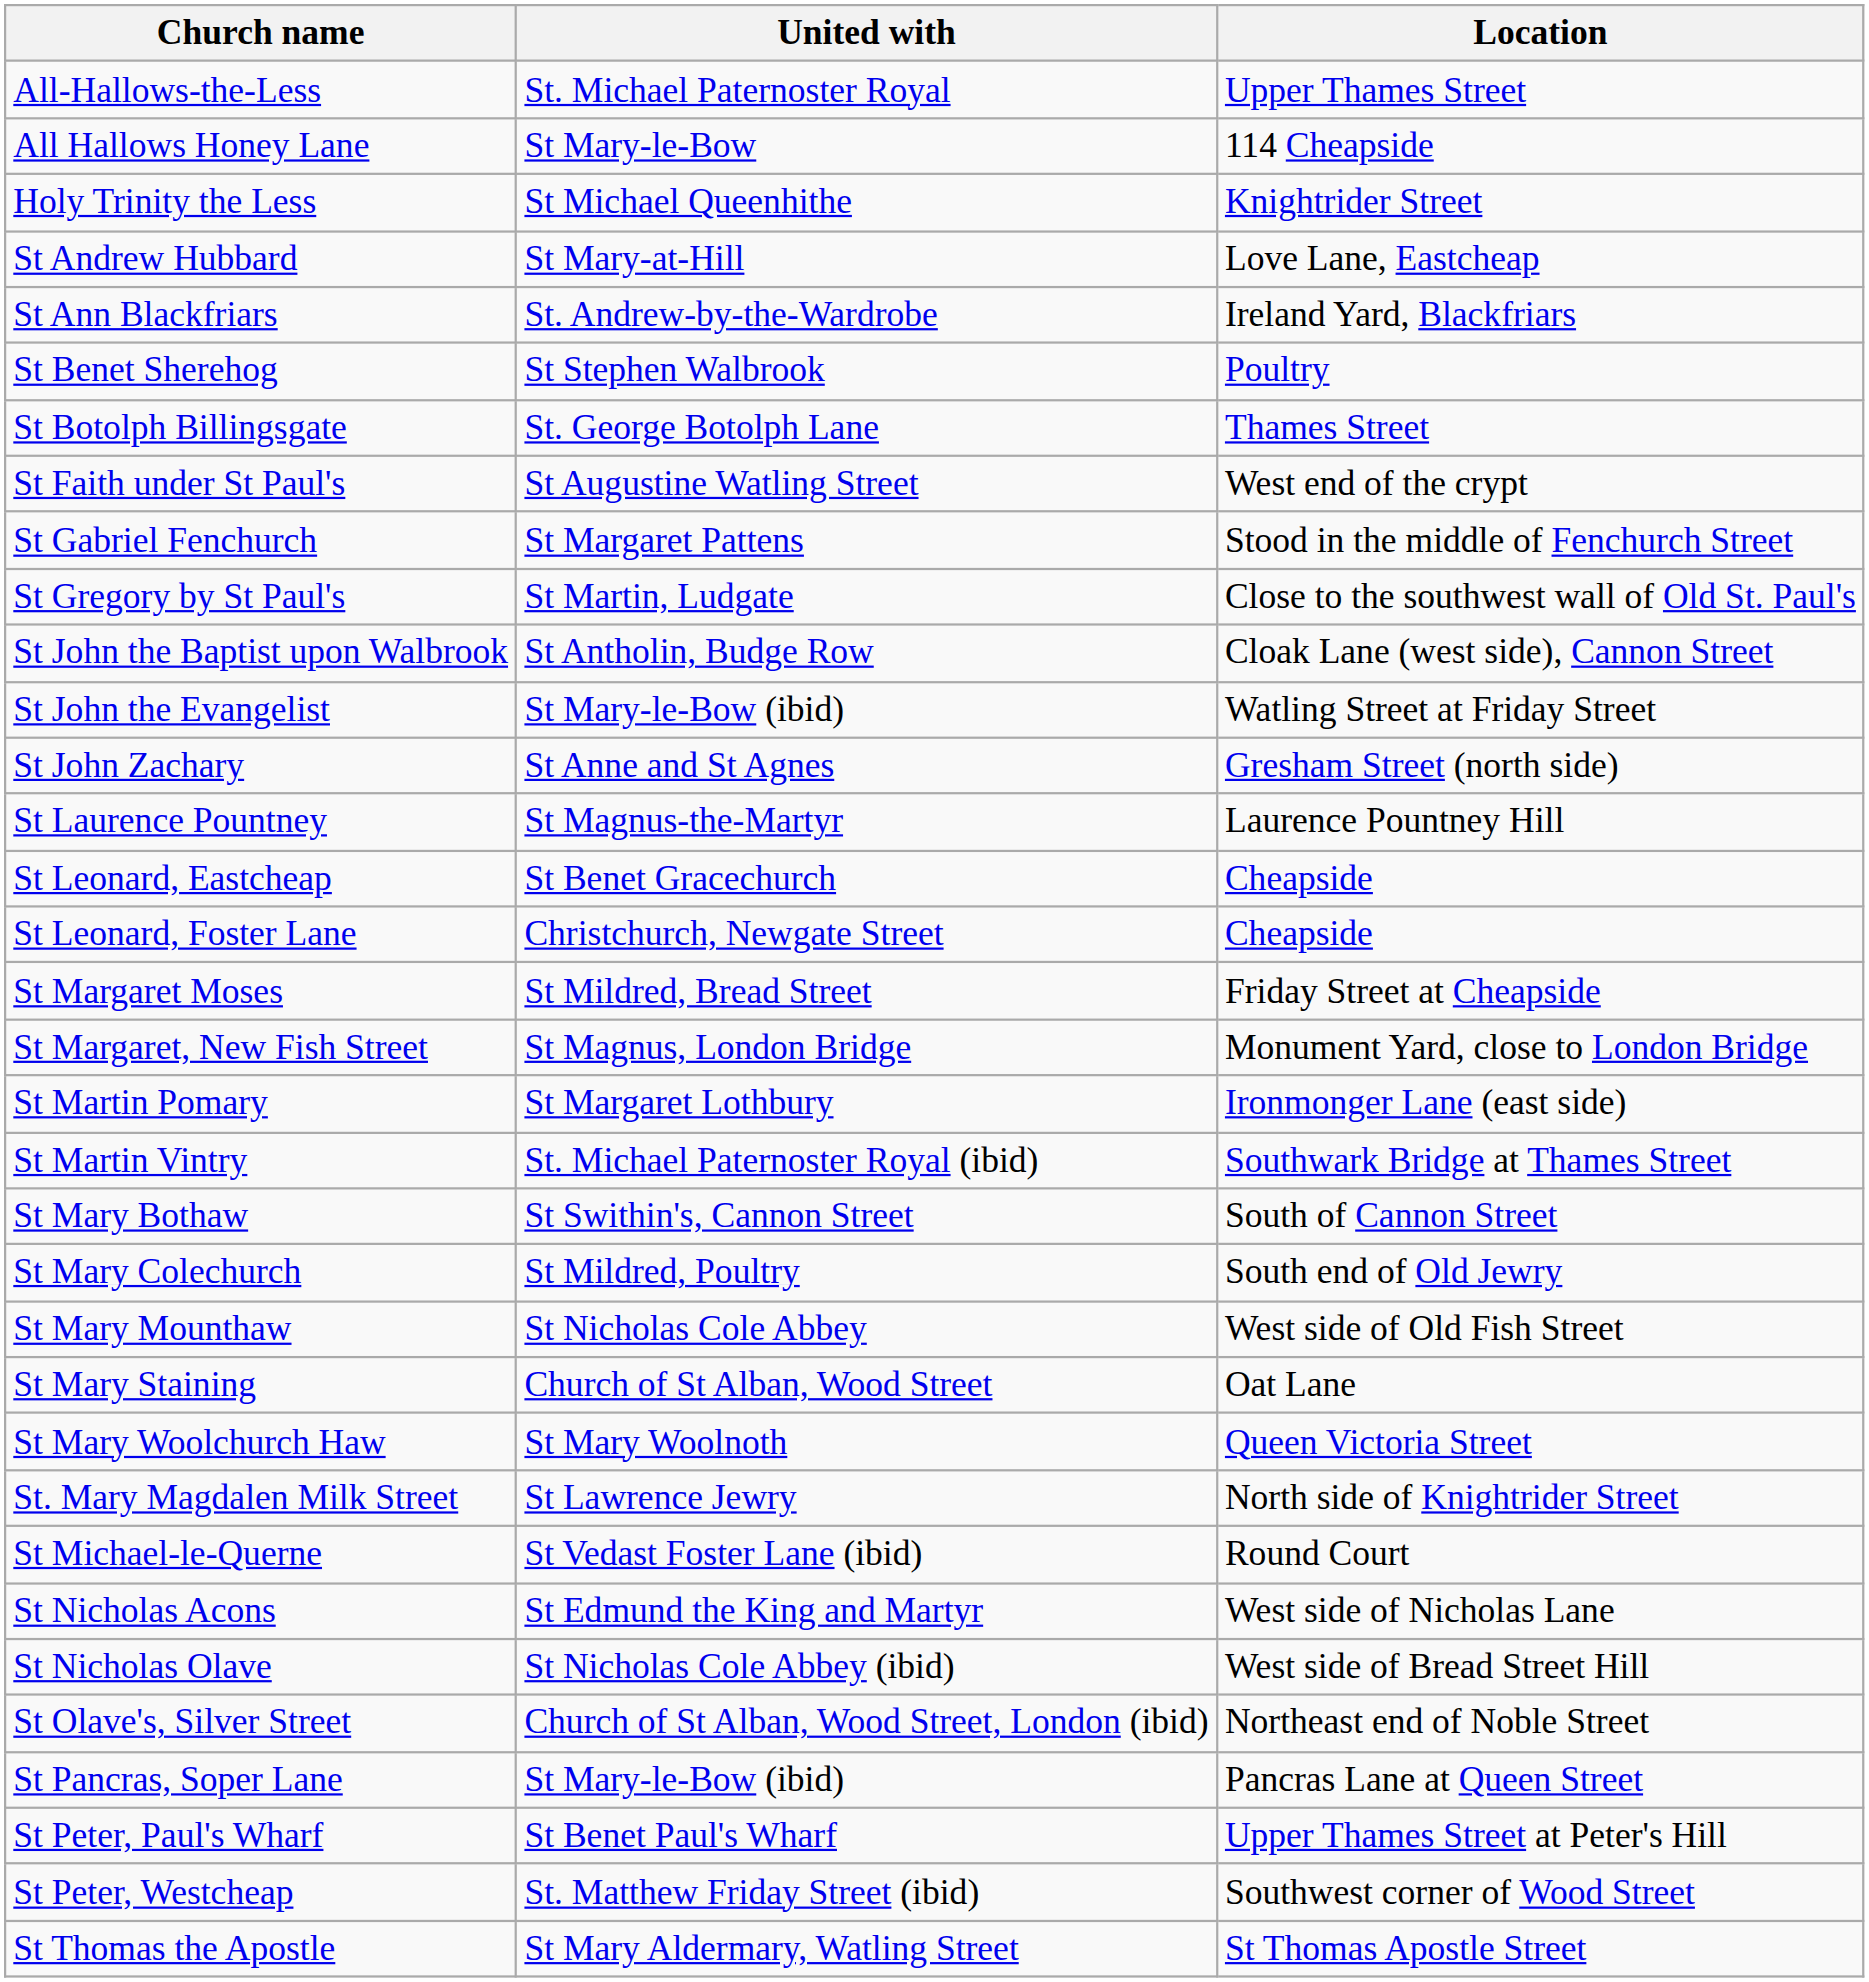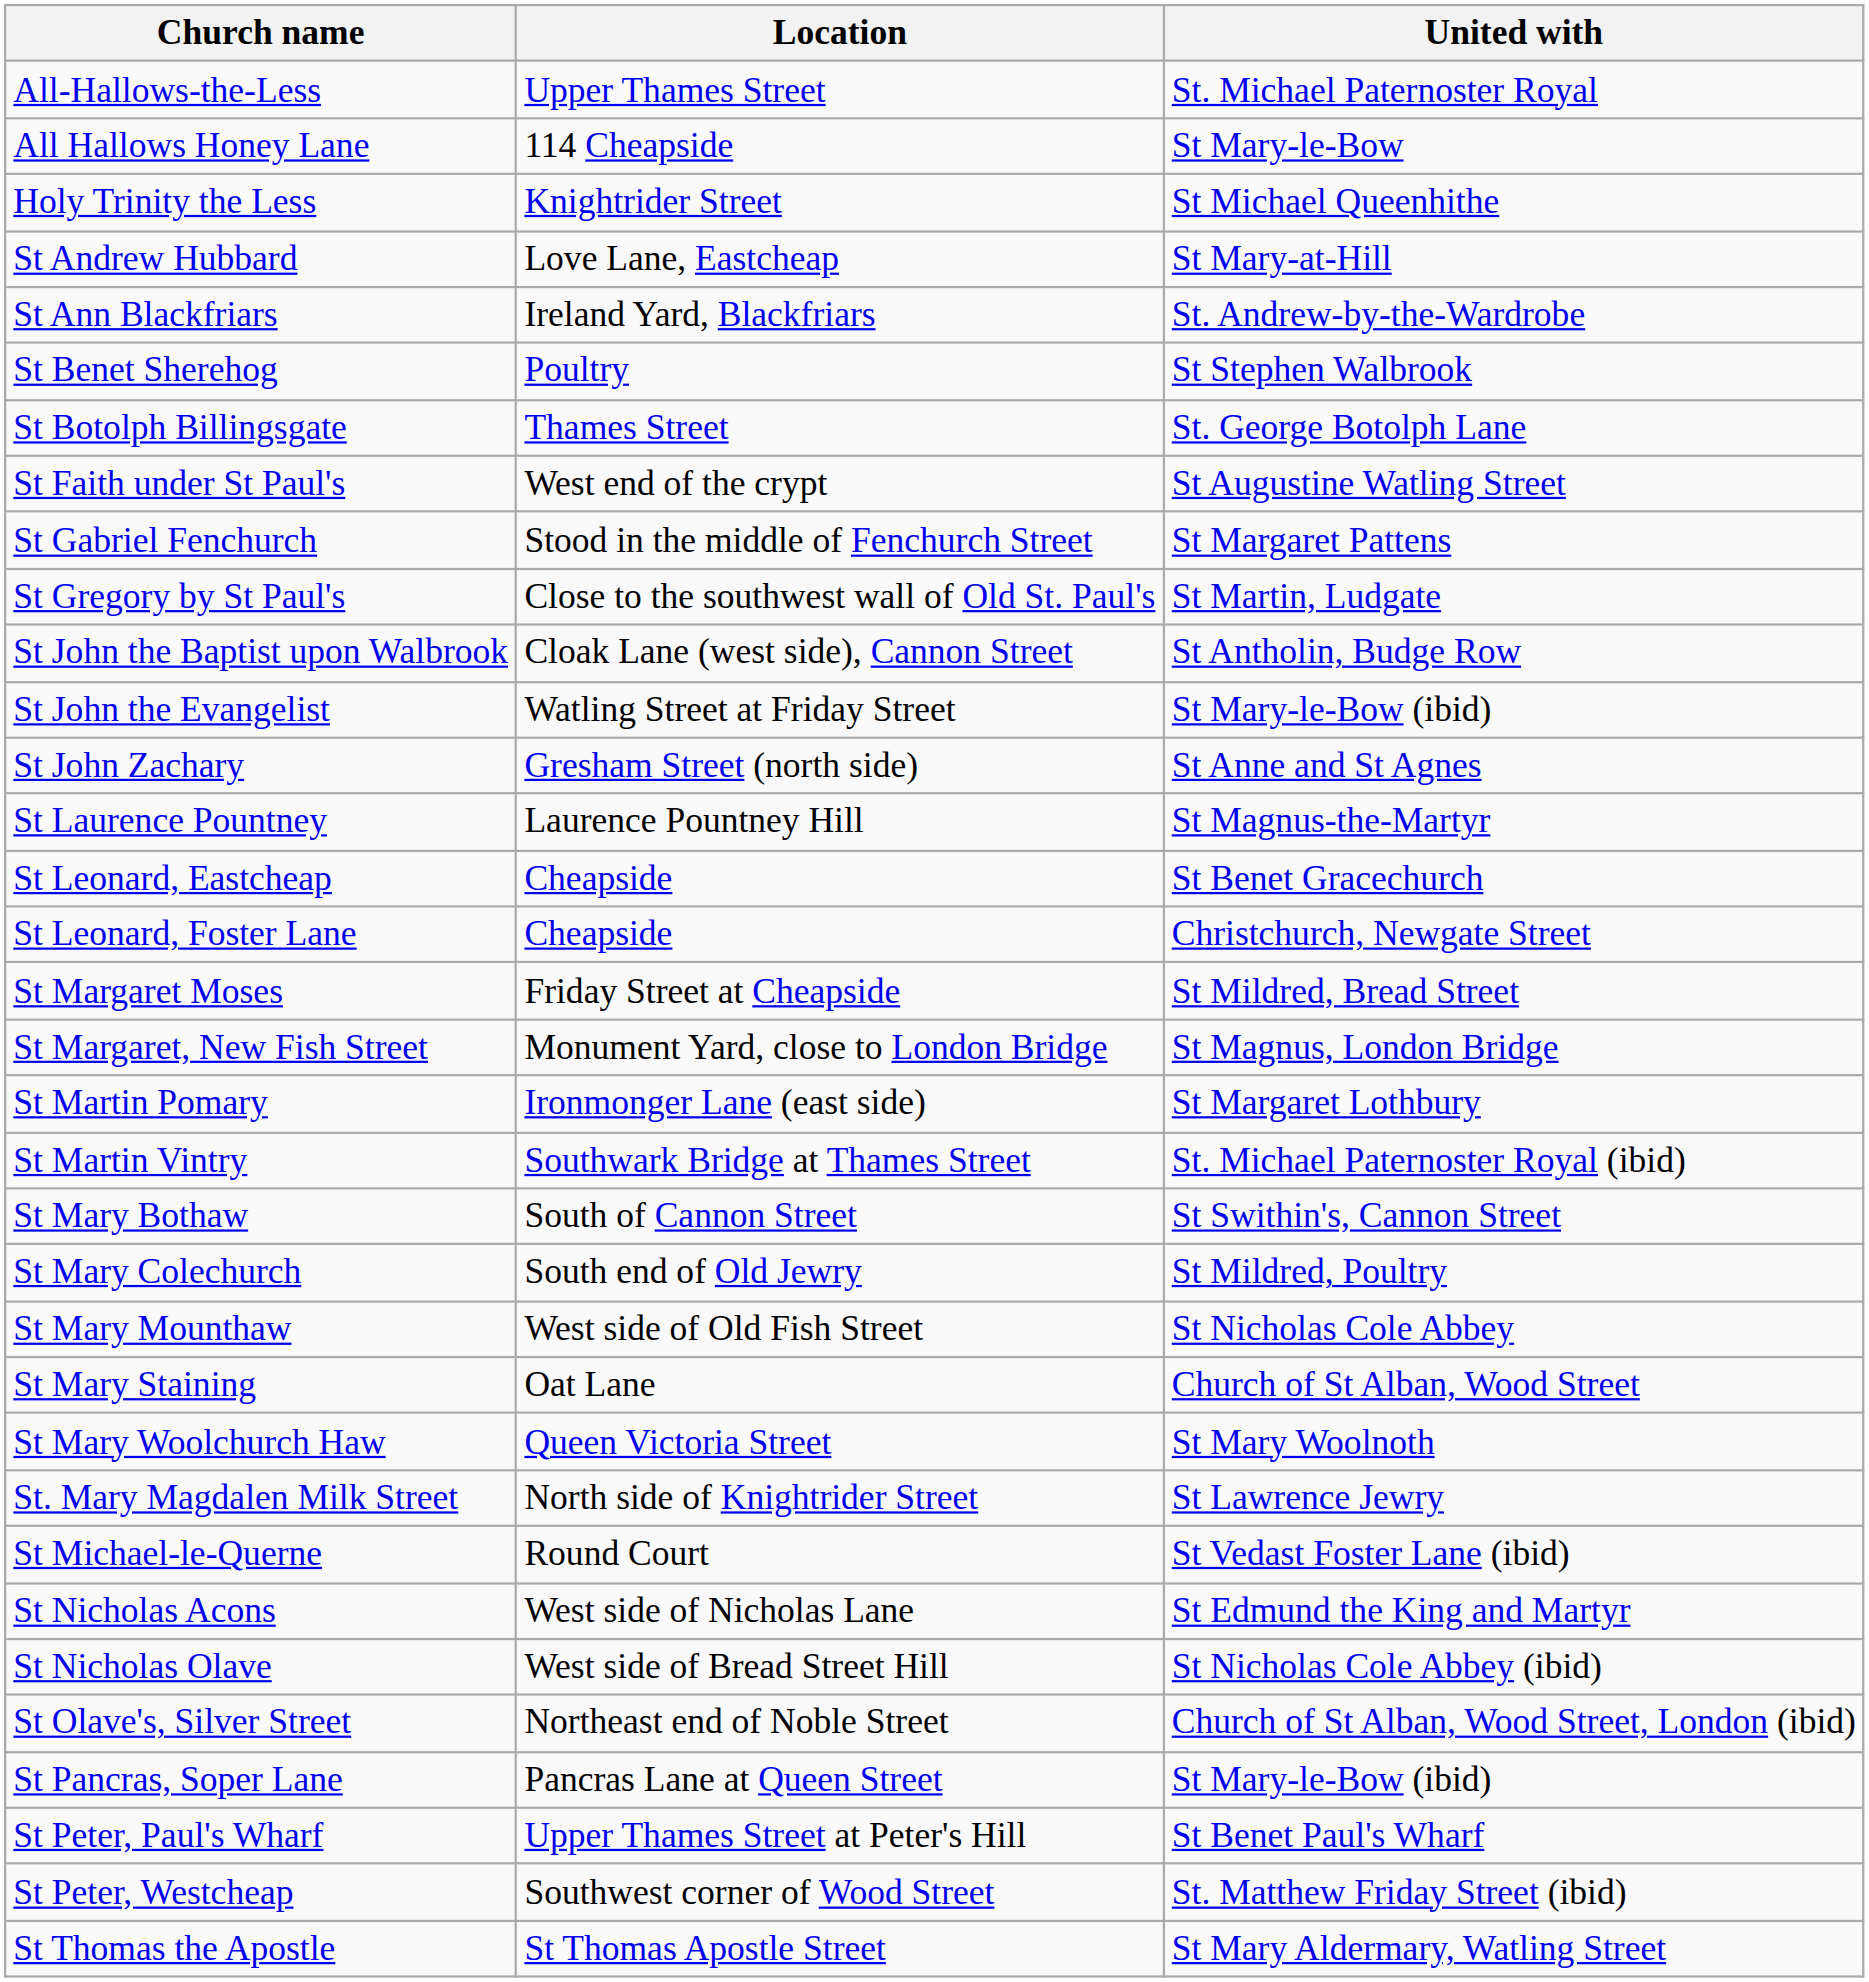 <table class="wikitable">
 <tr>
 <th><strong>Church name</strong> </th>
+<th><strong>Location</strong></th>
 <th><strong>United with</strong></th>
-<th><strong>Location</strong></th>
 </tr>
 <tr>
 <td><a href='#'>All-Hallows-the-Less</a></td>
+<td><a href='#'>Upper Thames Street</a></td>
 <td><a href='#'>St. Michael Paternoster Royal</a></td>
-<td><a href='#'>Upper Thames Street</a></td>
 </tr>
 <tr>
 <td><a href='#'>All Hallows Honey Lane</a></td>
+<td>114 <a href='#'>Cheapside</a></td>
 <td><a href='#'>St Mary-le-Bow</a></td>
-<td>114 <a href='#'>Cheapside</a></td>
 </tr>
 <tr>
 <td><a href='#'>Holy Trinity the Less</a></td>
+<td><a href='#'>Knightrider Street</a></td>
 <td><a href='#'>St Michael Queenhithe</a></td>
-<td><a href='#'>Knightrider Street</a></td>
 </tr>
 <tr>
 <td><a href='#'>St Andrew Hubbard</a></td>
+<td>Love Lane, <a href='#'>Eastcheap</a></td>
 <td><a href='#'>St Mary-at-Hill</a></td>
-<td>Love Lane, <a href='#'>Eastcheap</a></td>
 </tr>
 <tr>
 <td><a href='#'>St Ann Blackfriars</a></td>
+<td>Ireland Yard, <a href='#'>Blackfriars</a></td>
 <td><a href='#'>St. Andrew-by-the-Wardrobe</a></td>
-<td>Ireland Yard, <a href='#'>Blackfriars</a></td>
 </tr>
 <tr>
 <td><a href='#'>St Benet Sherehog</a></td>
+<td><a href='#'>Poultry</a></td>
 <td><a href='#'>St Stephen Walbrook</a></td>
-<td><a href='#'>Poultry</a></td>
 </tr>
 <tr>
 <td><a href='#'>St Botolph Billingsgate</a></td>
+<td><a href='#'>Thames Street</a></td>
 <td><a href='#'>St. George Botolph Lane</a></td>
-<td><a href='#'>Thames Street</a></td>
 </tr>
 <tr>
 <td><a href='#'>St Faith under St Paul's</a></td>
+<td>West end of the crypt</td>
 <td><a href='#'>St Augustine Watling Street</a></td>
-<td>West end of the crypt</td>
 </tr>
 <tr>
 <td><a href='#'>St Gabriel Fenchurch</a></td>
+<td>Stood in the middle of <a href='#'>Fenchurch Street</a></td>
 <td><a href='#'>St Margaret Pattens</a></td>
-<td>Stood in the middle of <a href='#'>Fenchurch Street</a></td>
 </tr>
 <tr>
 <td><a href='#'>St Gregory by St Paul's</a></td>
+<td>Close to the southwest wall of <a href='#'>Old St. Paul's</a></td>
 <td><a href='#'>St Martin, Ludgate</a></td>
-<td>Close to the southwest wall of <a href='#'>Old St. Paul's</a></td>
 </tr>
 <tr>
 <td><a href='#'>St John the Baptist upon Walbrook</a></td>
+<td>Cloak Lane (west side), <a href='#'>Cannon Street</a></td>
 <td><a href='#'>St Antholin, Budge Row</a></td>
-<td>Cloak Lane (west side), <a href='#'>Cannon Street</a></td>
 </tr>
 <tr>
 <td><a href='#'>St John the Evangelist</a></td>
+<td>Watling Street at Friday Street</td>
 <td><a href='#'>St Mary-le-Bow</a> (ibid)</td>
-<td>Watling Street at Friday Street</td>
 </tr>
 <tr>
 <td><a href='#'>St John Zachary</a></td>
+<td><a href='#'>Gresham Street</a> (north side)</td>
 <td><a href='#'>St Anne and St Agnes</a></td>
-<td><a href='#'>Gresham Street</a> (north side)</td>
 </tr>
 <tr>
 <td><a href='#'>St Laurence Pountney</a></td>
+<td>Laurence Pountney Hill</td>
 <td><a href='#'>St Magnus-the-Martyr</a></td>
-<td>Laurence Pountney Hill</td>
 </tr>
 <tr>
 <td><a href='#'>St Leonard, Eastcheap</a></td>
+<td><a href='#'>Cheapside</a></td>
 <td><a href='#'>St Benet Gracechurch</a></td>
-<td><a href='#'>Cheapside</a></td>
 </tr>
 <tr>
 <td><a href='#'>St Leonard, Foster Lane</a></td>
+<td><a href='#'>Cheapside</a></td>
 <td><a href='#'>Christchurch, Newgate Street</a></td>
-<td><a href='#'>Cheapside</a></td>
 </tr>
 <tr>
 <td><a href='#'>St Margaret Moses</a></td>
+<td>Friday Street at <a href='#'>Cheapside</a></td>
 <td><a href='#'>St Mildred, Bread Street</a></td>
-<td>Friday Street at <a href='#'>Cheapside</a></td>
 </tr>
 <tr>
 <td><a href='#'>St Margaret, New Fish Street</a></td>
+<td>Monument Yard, close to <a href='#'>London Bridge</a></td>
 <td><a href='#'>St Magnus, London Bridge</a></td>
-<td>Monument Yard, close to <a href='#'>London Bridge</a></td>
 </tr>
 <tr>
 <td><a href='#'>St Martin Pomary</a></td>
+<td><a href='#'>Ironmonger Lane</a> (east side)</td>
 <td><a href='#'>St Margaret Lothbury</a></td>
-<td><a href='#'>Ironmonger Lane</a> (east side)</td>
 </tr>
 <tr>
 <td><a href='#'>St Martin Vintry</a></td>
+<td><a href='#'>Southwark Bridge</a> at <a href='#'>Thames Street</a></td>
 <td><a href='#'>St. Michael Paternoster Royal</a> (ibid)</td>
-<td><a href='#'>Southwark Bridge</a> at <a href='#'>Thames Street</a></td>
 </tr>
 <tr>
 <td><a href='#'>St Mary Bothaw</a></td>
+<td>South of <a href='#'>Cannon Street</a></td>
 <td><a href='#'>St Swithin's, Cannon Street</a></td>
-<td>South of <a href='#'>Cannon Street</a></td>
 </tr>
 <tr>
 <td><a href='#'>St Mary Colechurch</a></td>
+<td>South end of <a href='#'>Old Jewry</a></td>
 <td><a href='#'>St Mildred, Poultry</a></td>
-<td>South end of <a href='#'>Old Jewry</a></td>
 </tr>
 <tr>
 <td><a href='#'>St Mary Mounthaw</a></td>
+<td>West side of Old Fish Street</td>
 <td><a href='#'>St Nicholas Cole Abbey</a></td>
-<td>West side of Old Fish Street</td>
 </tr>
 <tr>
 <td><a href='#'>St Mary Staining</a></td>
+<td>Oat Lane</td>
 <td><a href='#'>Church of St Alban, Wood Street</a></td>
-<td>Oat Lane</td>
 </tr>
 <tr>
 <td><a href='#'>St Mary Woolchurch Haw</a></td>
+<td><a href='#'>Queen Victoria Street</a></td>
 <td><a href='#'>St Mary Woolnoth</a></td>
-<td><a href='#'>Queen Victoria Street</a></td>
 </tr>
 <tr>
 <td><a href='#'>St. Mary Magdalen Milk Street</a></td>
+<td>North side of <a href='#'>Knightrider Street</a></td>
 <td><a href='#'>St Lawrence Jewry</a></td>
-<td>North side of <a href='#'>Knightrider Street</a></td>
 </tr>
 <tr>
 <td><a href='#'>St Michael-le-Querne</a></td>
+<td>Round Court</td>
 <td><a href='#'>St Vedast Foster Lane</a> (ibid)</td>
-<td>Round Court</td>
 </tr>
 <tr>
 <td><a href='#'>St Nicholas Acons</a></td>
+<td>West side of Nicholas Lane</td>
 <td><a href='#'>St Edmund the King and Martyr</a></td>
-<td>West side of Nicholas Lane</td>
 </tr>
 <tr>
 <td><a href='#'>St Nicholas Olave</a></td>
+<td>West side of Bread Street Hill</td>
 <td><a href='#'>St Nicholas Cole Abbey</a> (ibid)</td>
-<td>West side of Bread Street Hill</td>
 </tr>
 <tr>
 <td><a href='#'>St Olave's, Silver Street</a></td>
+<td>Northeast end of Noble Street</td>
 <td><a href='#'>Church of St Alban, Wood Street, London</a> (ibid)</td>
-<td>Northeast end of Noble Street</td>
 </tr>
 <tr>
 <td><a href='#'>St Pancras, Soper Lane</a></td>
+<td>Pancras Lane at <a href='#'>Queen Street</a></td>
 <td><a href='#'>St Mary-le-Bow</a> (ibid)</td>
-<td>Pancras Lane at <a href='#'>Queen Street</a></td>
 </tr>
 <tr>
 <td><a href='#'>St Peter, Paul's Wharf</a></td>
+<td><a href='#'>Upper Thames Street</a> at Peter's Hill</td>
 <td><a href='#'>St Benet Paul's Wharf</a></td>
-<td><a href='#'>Upper Thames Street</a> at Peter's Hill</td>
 </tr>
 <tr>
 <td><a href='#'>St Peter, Westcheap</a></td>
+<td>Southwest corner of <a href='#'>Wood Street</a></td>
 <td><a href='#'>St. Matthew Friday Street</a> (ibid)</td>
-<td>Southwest corner of <a href='#'>Wood Street</a></td>
 </tr>
 <tr>
 <td><a href='#'>St Thomas the Apostle</a></td>
+<td><a href='#'>St Thomas Apostle Street</a></td>
 <td><a href='#'>St Mary Aldermary, Watling Street</a></td>
-<td><a href='#'>St Thomas Apostle Street</a></td>
 </tr>
 </table>
